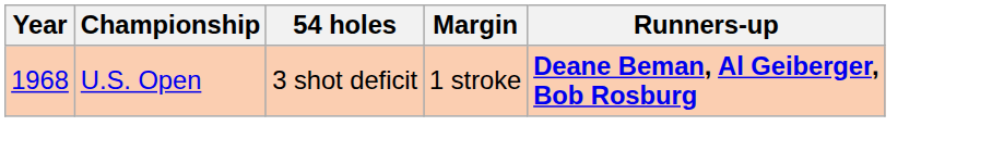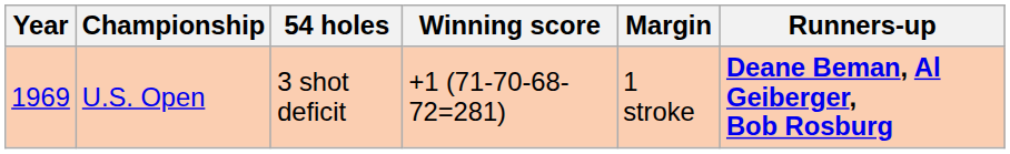 <table class="wikitable">
 <tr>
 <th>Year</th>
 <th>Championship</th>
 <th>54 holes</th>
+<th>Winning score</th>
 <th>Margin</th>
 <th>Runners-up</th>
 </tr>
 <tr style="background:#FBCEB1;">
-<td><a href='#'>1968</a></td>
+<td><a href='#'>1969</a></td>
 <td><a href='#'>U.S. Open</a></td>
 <td>3 shot deficit</td>
+<td>+1 (71-70-68-72=281)</td>
 <td>1 stroke</td>
 <td><strong> <a href='#'>Deane Beman</a>,  <a href='#'>Al Geiberger</a>, <br> <a href='#'>Bob Rosburg</a></strong></td>
 </tr>
 </table>
